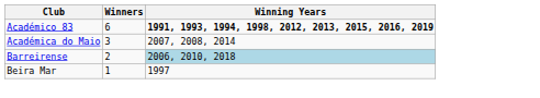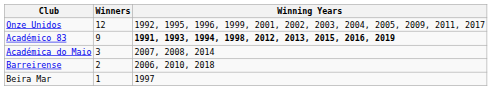 <table class="wikitable">
 <tr>
 <th>Club</th>
 <th>Winners</th>
 <th>Winning Years</th>
 </tr>
 <tr>
+<td><a href='#'>Onze Unidos</a></td>
+<td>12</td>
+<td>1992, 1995, 1996, 1999, 2001, 2002, 2003, 2004, 2005, 2009, 2011, 2017</td>
+</tr>
+<tr>
 <td><a href='#'>Académico 83</a></td>
-<td>6</td>
+<td>9</td>
 <td><strong>1991, 1993, 1994, 1998, 2012, 2013, 2015, 2016, 2019</strong></td>
 </tr>
 <tr>
 <td><a href='#'>Académica do Maio</a></td>
 <td>3</td>
 <td>2007, 2008, 2014</td>
 </tr>
 <tr>
 <td><a href='#'>Barreirense</a></td>
 <td>2</td>
-<td style="background: lightblue;">2006, 2010, 2018</td>
+<td>2006, 2010, 2018</td>
 </tr>
 <tr>
 <td>Beira Mar</td>
 <td>1</td>
 <td>1997</td>
 </tr>
 </table>
